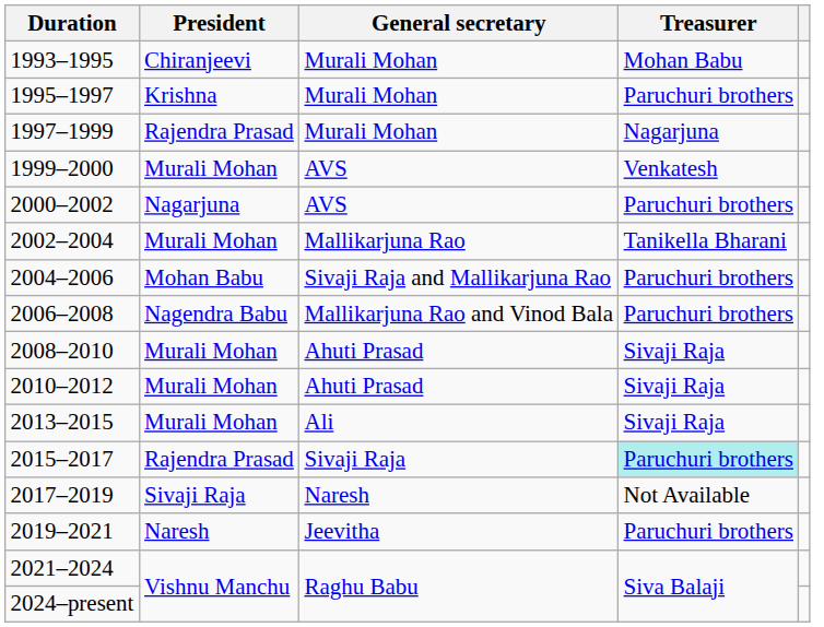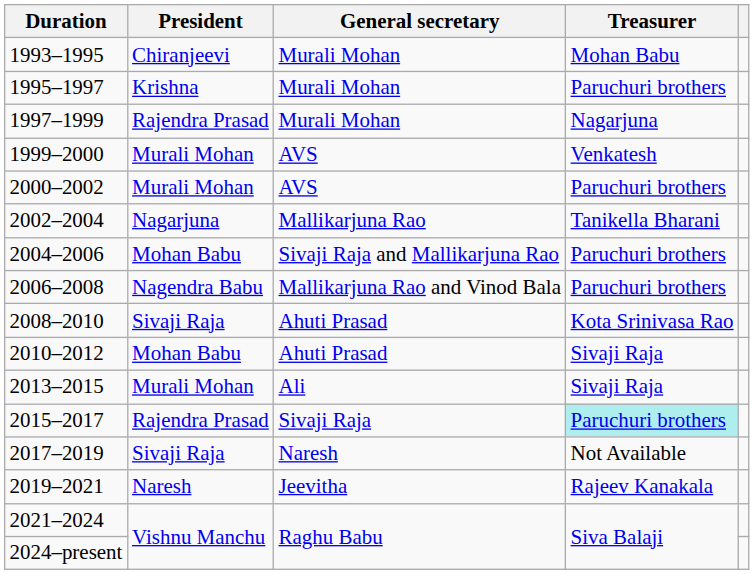 <table class="wikitable sortable static-row-numbers static-row-header-hash">
 <tr>
 <th>Duration</th>
 <th>President</th>
 <th>General secretary</th>
 <th>Treasurer</th>
 <th class="unsortable"></th>
 </tr>
 <tr>
 <td>1993–1995</td>
 <td><a href='#'>Chiranjeevi</a></td>
 <td><a href='#'>Murali Mohan</a></td>
 <td><a href='#'>Mohan Babu</a></td>
 <td></td>
 </tr>
 <tr>
 <td>1995–1997</td>
 <td><a href='#'>Krishna</a></td>
 <td><a href='#'>Murali Mohan</a></td>
 <td><a href='#'>Paruchuri brothers</a></td>
 <td></td>
 </tr>
 <tr>
 <td>1997–1999</td>
 <td><a href='#'>Rajendra Prasad</a></td>
 <td><a href='#'>Murali Mohan</a></td>
 <td><a href='#'>Nagarjuna</a></td>
 <td></td>
 </tr>
 <tr>
 <td>1999–2000</td>
 <td><a href='#'>Murali Mohan</a></td>
 <td><a href='#'>AVS</a></td>
 <td><a href='#'>Venkatesh</a></td>
 <td></td>
 </tr>
 <tr>
 <td>2000–2002</td>
-<td><a href='#'>Nagarjuna</a></td>
+<td><a href='#'>Murali Mohan</a></td>
 <td><a href='#'>AVS</a></td>
 <td><a href='#'>Paruchuri brothers</a></td>
 <td></td>
 </tr>
 <tr>
 <td>2002–2004</td>
-<td><a href='#'>Murali Mohan</a></td>
+<td><a href='#'>Nagarjuna</a></td>
 <td><a href='#'>Mallikarjuna Rao</a></td>
 <td><a href='#'>Tanikella Bharani</a></td>
 <td></td>
 </tr>
 <tr>
 <td>2004–2006</td>
 <td><a href='#'>Mohan Babu</a></td>
 <td><a href='#'>Sivaji Raja</a> and <a href='#'>Mallikarjuna Rao</a></td>
 <td><a href='#'>Paruchuri brothers</a></td>
 <td></td>
 </tr>
 <tr>
 <td>2006–2008</td>
 <td><a href='#'>Nagendra Babu</a></td>
 <td><a href='#'>Mallikarjuna Rao</a> and Vinod Bala</td>
 <td><a href='#'>Paruchuri brothers</a></td>
 <td></td>
 </tr>
 <tr>
 <td>2008–2010</td>
-<td><a href='#'>Murali Mohan</a></td>
+<td><a href='#'>Sivaji Raja</a></td>
 <td><a href='#'>Ahuti Prasad</a></td>
-<td><a href='#'>Sivaji Raja</a></td>
+<td><a href='#'>Kota Srinivasa Rao</a></td>
 <td></td>
 </tr>
 <tr>
 <td>2010–2012</td>
-<td><a href='#'>Murali Mohan</a></td>
+<td><a href='#'>Mohan Babu</a></td>
 <td><a href='#'>Ahuti Prasad</a></td>
 <td><a href='#'>Sivaji Raja</a></td>
 <td></td>
 </tr>
 <tr>
 <td>2013–2015</td>
 <td><a href='#'>Murali Mohan</a></td>
 <td><a href='#'>Ali</a></td>
 <td><a href='#'>Sivaji Raja</a></td>
 <td></td>
 </tr>
 <tr>
 <td>2015–2017</td>
 <td><a href='#'>Rajendra Prasad</a></td>
 <td><a href='#'>Sivaji Raja</a></td>
 <td style="background: paleturquoise;"><a href='#'>Paruchuri brothers</a></td>
 <td></td>
 </tr>
 <tr>
 <td>2017–2019</td>
 <td><a href='#'>Sivaji Raja</a></td>
 <td><a href='#'>Naresh</a></td>
 <td>Not Available</td>
 <td></td>
 </tr>
 <tr>
 <td>2019–2021</td>
 <td><a href='#'>Naresh</a></td>
 <td><a href='#'>Jeevitha</a></td>
-<td><a href='#'>Paruchuri brothers</a></td>
+<td><a href='#'>Rajeev Kanakala</a></td>
 <td></td>
 </tr>
 <tr>
 <td>2021–2024</td>
 <td rowspan="2"><a href='#'>Vishnu Manchu</a></td>
 <td rowspan="2"><a href='#'>Raghu Babu</a></td>
 <td rowspan="2"><a href='#'>Siva Balaji</a></td>
 <td></td>
 </tr>
 <tr>
 <td>2024–present</td>
 <td></td>
 </tr>
 </table>
